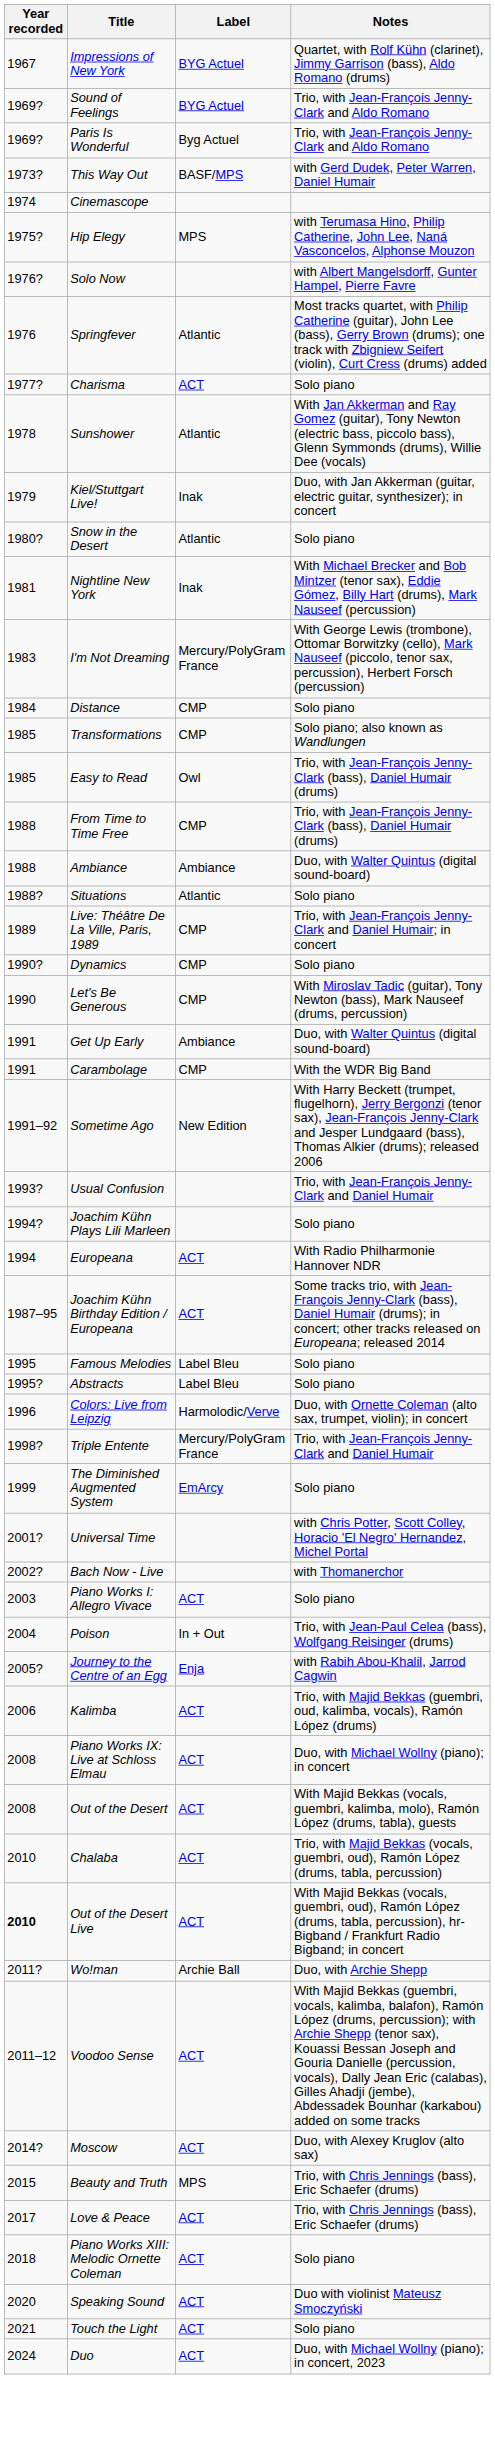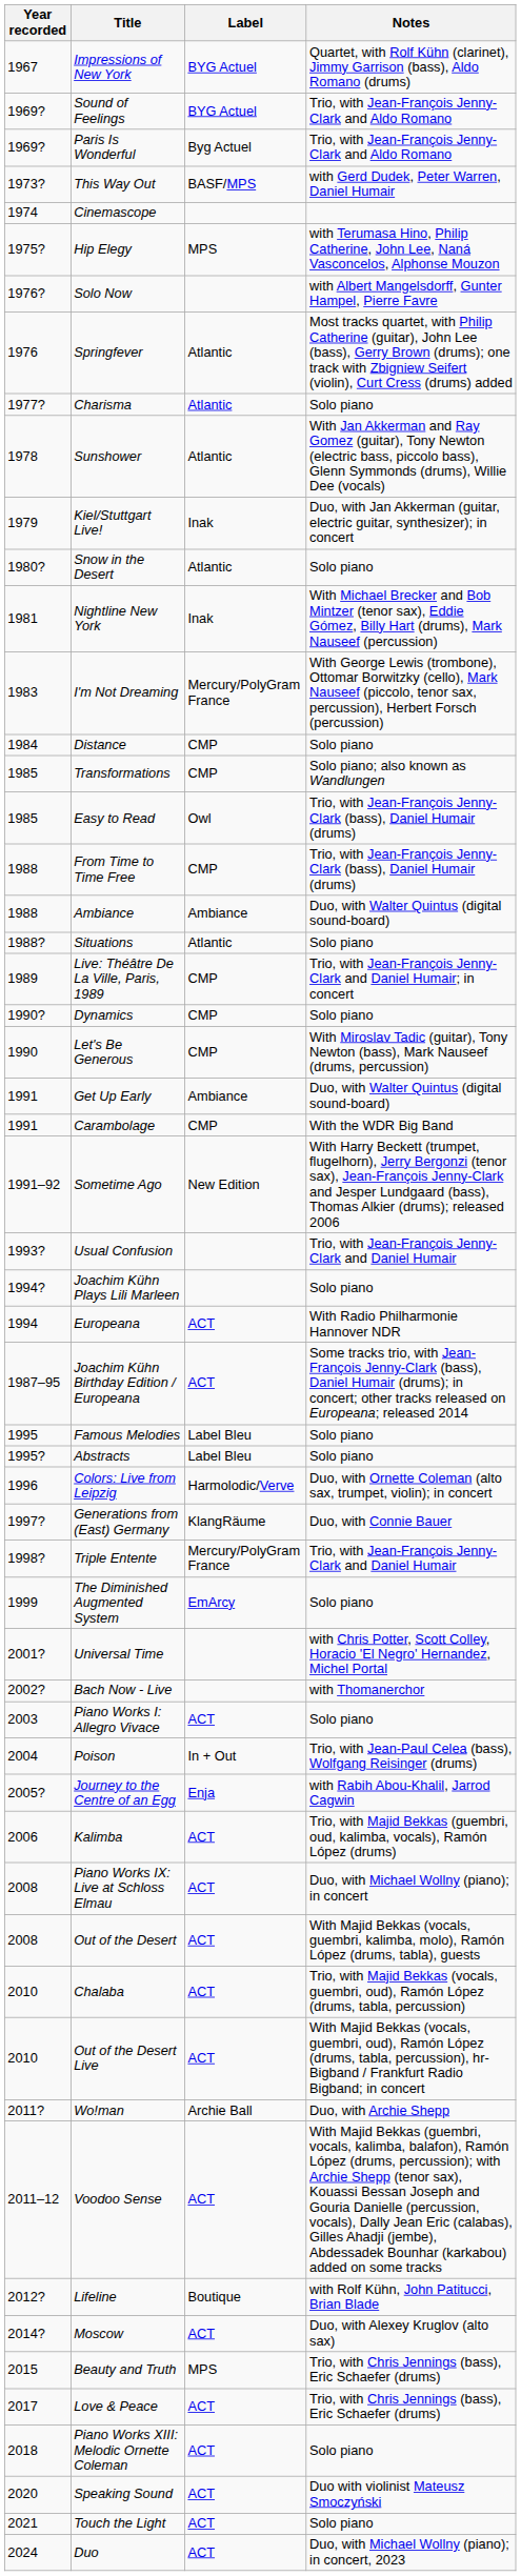 <table class="wikitable sortable">
 <tr>
 <th>Year recorded</th>
 <th>Title</th>
 <th>Label</th>
 <th>Notes</th>
 </tr>
 <tr>
 <td>1967</td>
 <td><em><a href='#'>Impressions of New York</a></em></td>
 <td><a href='#'>BYG Actuel</a></td>
 <td>Quartet, with <a href='#'>Rolf Kühn</a> (clarinet), <a href='#'>Jimmy Garrison</a> (bass), <a href='#'>Aldo Romano</a> (drums)</td>
 </tr>
 <tr>
 <td>1969?</td>
 <td><em>Sound of Feelings</em></td>
 <td><a href='#'>BYG Actuel</a></td>
 <td>Trio, with <a href='#'>Jean-François Jenny-Clark</a> and <a href='#'>Aldo Romano</a></td>
 </tr>
 <tr>
 <td>1969?</td>
 <td><em>Paris Is Wonderful</em></td>
 <td>Byg Actuel</td>
 <td>Trio, with <a href='#'>Jean-François Jenny-Clark</a> and <a href='#'>Aldo Romano</a></td>
 </tr>
 <tr>
 <td>1973?</td>
 <td><em>This Way Out</em></td>
 <td>BASF/<a href='#'>MPS</a></td>
 <td>with <a href='#'>Gerd Dudek</a>, <a href='#'>Peter Warren</a>, <a href='#'>Daniel Humair</a></td>
 </tr>
 <tr>
 <td>1974</td>
 <td><em>Cinemascope</em></td>
 <td></td>
 <td></td>
 </tr>
 <tr>
 <td>1975?</td>
 <td><em>Hip Elegy</em></td>
 <td>MPS</td>
 <td>with <a href='#'>Terumasa Hino</a>, <a href='#'>Philip Catherine</a>, <a href='#'>John Lee</a>, <a href='#'>Naná Vasconcelos</a>, <a href='#'>Alphonse Mouzon</a></td>
 </tr>
 <tr>
 <td>1976?</td>
 <td><em>Solo Now</em></td>
 <td></td>
 <td>with <a href='#'>Albert Mangelsdorff</a>, <a href='#'>Gunter Hampel</a>, <a href='#'>Pierre Favre</a></td>
 </tr>
 <tr>
 <td>1976</td>
 <td><em>Springfever</em></td>
 <td>Atlantic</td>
 <td>Most tracks quartet, with <a href='#'>Philip Catherine</a> (guitar), John Lee (bass), <a href='#'>Gerry Brown</a> (drums); one track with <a href='#'>Zbigniew Seifert</a> (violin), <a href='#'>Curt Cress</a> (drums) added</td>
 </tr>
 <tr>
 <td>1977?</td>
 <td><em>Charisma</em></td>
-<td><a href='#'>ACT</a></td>
+<td><a href='#'>Atlantic</a></td>
 <td>Solo piano</td>
 </tr>
 <tr>
 <td>1978</td>
 <td><em>Sunshower</em></td>
 <td>Atlantic</td>
 <td>With <a href='#'>Jan Akkerman</a> and <a href='#'>Ray Gomez</a> (guitar), Tony Newton (electric bass, piccolo bass), Glenn Symmonds (drums), Willie Dee (vocals)</td>
 </tr>
 <tr>
 <td>1979</td>
 <td><em>Kiel/Stuttgart Live!</em></td>
 <td>Inak</td>
 <td>Duo, with Jan Akkerman (guitar, electric guitar, synthesizer); in concert</td>
 </tr>
 <tr>
 <td>1980?</td>
 <td><em>Snow in the Desert</em></td>
 <td>Atlantic</td>
 <td>Solo piano</td>
 </tr>
 <tr>
 <td>1981</td>
 <td><em>Nightline New York</em></td>
 <td>Inak</td>
 <td>With <a href='#'>Michael Brecker</a> and <a href='#'>Bob Mintzer</a> (tenor sax), <a href='#'>Eddie Gómez</a>, <a href='#'>Billy Hart</a> (drums), <a href='#'>Mark Nauseef</a> (percussion)</td>
 </tr>
 <tr>
 <td>1983</td>
 <td><em>I'm Not Dreaming</em></td>
 <td>Mercury/PolyGram France</td>
 <td>With George Lewis (trombone), Ottomar Borwitzky (cello), <a href='#'>Mark Nauseef</a> (piccolo, tenor sax, percussion), Herbert Forsch (percussion)</td>
 </tr>
 <tr>
 <td>1984</td>
 <td><em>Distance</em></td>
 <td>CMP</td>
 <td>Solo piano</td>
 </tr>
 <tr>
 <td>1985</td>
 <td><em>Transformations</em></td>
 <td>CMP</td>
 <td>Solo piano; also known as <em>Wandlungen</em></td>
 </tr>
 <tr>
 <td>1985</td>
 <td><em>Easy to Read</em></td>
 <td>Owl</td>
 <td>Trio, with <a href='#'>Jean-François Jenny-Clark</a> (bass), <a href='#'>Daniel Humair</a> (drums)</td>
 </tr>
 <tr>
 <td>1988</td>
 <td><em>From Time to Time Free</em></td>
 <td>CMP</td>
 <td>Trio, with <a href='#'>Jean-François Jenny-Clark</a> (bass), <a href='#'>Daniel Humair</a> (drums)</td>
 </tr>
 <tr>
 <td>1988</td>
 <td><em>Ambiance</em></td>
 <td>Ambiance</td>
 <td>Duo, with <a href='#'>Walter Quintus</a> (digital sound-board)</td>
 </tr>
 <tr>
 <td>1988?</td>
 <td><em>Situations</em></td>
 <td>Atlantic</td>
 <td>Solo piano</td>
 </tr>
 <tr>
 <td>1989</td>
 <td><em>Live: Théâtre De La Ville, Paris, 1989</em></td>
 <td>CMP</td>
 <td>Trio, with <a href='#'>Jean-François Jenny-Clark</a> and <a href='#'>Daniel Humair</a>; in concert</td>
 </tr>
 <tr>
 <td>1990?</td>
 <td><em>Dynamics</em></td>
 <td>CMP</td>
 <td>Solo piano</td>
 </tr>
 <tr>
 <td>1990</td>
 <td><em>Let's Be Generous</em></td>
 <td>CMP</td>
 <td>With <a href='#'>Miroslav Tadic</a> (guitar), Tony Newton (bass), Mark Nauseef (drums, percussion)</td>
 </tr>
 <tr>
 <td>1991</td>
 <td><em>Get Up Early</em></td>
 <td>Ambiance</td>
 <td>Duo, with <a href='#'>Walter Quintus</a> (digital sound-board)</td>
 </tr>
 <tr>
 <td>1991</td>
 <td><em>Carambolage</em></td>
 <td>CMP</td>
 <td>With the WDR Big Band</td>
 </tr>
 <tr>
 <td>1991–92</td>
 <td><em>Sometime Ago</em></td>
 <td>New Edition</td>
 <td>With Harry Beckett (trumpet, flugelhorn), <a href='#'>Jerry Bergonzi</a> (tenor sax), <a href='#'>Jean-François Jenny-Clark</a> and Jesper Lundgaard (bass), Thomas Alkier (drums); released 2006</td>
 </tr>
 <tr>
 <td>1993?</td>
 <td><em>Usual Confusion</em></td>
 <td></td>
 <td>Trio, with <a href='#'>Jean-François Jenny-Clark</a> and <a href='#'>Daniel Humair</a></td>
 </tr>
 <tr>
 <td>1994?</td>
 <td><em>Joachim Kühn Plays Lili Marleen</em></td>
 <td></td>
 <td>Solo piano</td>
 </tr>
 <tr>
 <td>1994</td>
 <td><em>Europeana</em></td>
 <td><a href='#'>ACT</a></td>
 <td>With Radio Philharmonie Hannover NDR</td>
 </tr>
 <tr>
 <td>1987–95</td>
 <td><em>Joachim Kühn Birthday Edition / Europeana</em></td>
 <td><a href='#'>ACT</a></td>
 <td>Some tracks trio, with <a href='#'>Jean-François Jenny-Clark</a> (bass), <a href='#'>Daniel Humair</a> (drums); in concert; other tracks released on <em>Europeana</em>; released 2014</td>
 </tr>
 <tr>
 <td>1995</td>
 <td><em>Famous Melodies</em></td>
 <td>Label Bleu</td>
 <td>Solo piano</td>
 </tr>
 <tr>
 <td>1995?</td>
 <td><em>Abstracts</em></td>
 <td>Label Bleu</td>
 <td>Solo piano</td>
 </tr>
 <tr>
 <td>1996</td>
 <td><em><a href='#'>Colors: Live from Leipzig</a></em></td>
 <td>Harmolodic/<a href='#'>Verve</a></td>
 <td>Duo, with <a href='#'>Ornette Coleman</a> (alto sax, trumpet, violin); in concert</td>
 </tr>
 <tr>
+<td>1997?</td>
+<td><em>Generations from (East) Germany</em></td>
+<td>KlangRäume</td>
+<td>Duo, with <a href='#'>Connie Bauer</a></td>
+</tr>
+<tr>
 <td>1998?</td>
 <td><em>Triple Entente</em></td>
 <td>Mercury/PolyGram France</td>
 <td>Trio, with <a href='#'>Jean-François Jenny-Clark</a> and <a href='#'>Daniel Humair</a></td>
 </tr>
 <tr>
 <td>1999</td>
 <td><em>The Diminished Augmented System</em></td>
 <td><a href='#'>EmArcy</a></td>
 <td>Solo piano</td>
 </tr>
 <tr>
 <td>2001?</td>
 <td><em>Universal Time</em></td>
 <td></td>
 <td>with <a href='#'>Chris Potter</a>, <a href='#'>Scott Colley</a>, <a href='#'>Horacio 'El Negro' Hernandez</a>, <a href='#'>Michel Portal</a></td>
 </tr>
 <tr>
 <td>2002?</td>
 <td><em>Bach Now - Live</em></td>
 <td></td>
 <td>with <a href='#'>Thomanerchor</a></td>
 </tr>
 <tr>
 <td>2003</td>
 <td><em>Piano Works I: Allegro Vivace</em></td>
 <td><a href='#'>ACT</a></td>
 <td>Solo piano</td>
 </tr>
 <tr>
 <td>2004</td>
 <td><em>Poison</em></td>
 <td>In + Out</td>
 <td>Trio, with <a href='#'>Jean-Paul Celea</a> (bass), <a href='#'>Wolfgang Reisinger</a> (drums)</td>
 </tr>
 <tr>
 <td>2005?</td>
 <td><em><a href='#'>Journey to the Centre of an Egg</a></em></td>
 <td><a href='#'>Enja</a></td>
 <td>with <a href='#'>Rabih Abou-Khalil</a>, <a href='#'>Jarrod Cagwin</a></td>
 </tr>
 <tr>
 <td>2006</td>
 <td><em>Kalimba</em></td>
 <td><a href='#'>ACT</a></td>
 <td>Trio, with <a href='#'>Majid Bekkas</a> (guembri, oud, kalimba, vocals), Ramón López (drums)</td>
 </tr>
 <tr>
 <td>2008</td>
 <td><em>Piano Works IX: Live at Schloss Elmau</em></td>
 <td><a href='#'>ACT</a></td>
 <td>Duo, with <a href='#'>Michael Wollny</a> (piano); in concert</td>
 </tr>
 <tr>
 <td>2008</td>
 <td><em>Out of the Desert</em></td>
 <td><a href='#'>ACT</a></td>
 <td>With Majid Bekkas (vocals, guembri, kalimba, molo), Ramón López (drums, tabla), guests</td>
 </tr>
 <tr>
 <td>2010</td>
 <td><em>Chalaba</em></td>
 <td><a href='#'>ACT</a></td>
 <td>Trio, with <a href='#'>Majid Bekkas</a> (vocals, guembri, oud), Ramón López (drums, tabla, percussion)</td>
 </tr>
 <tr>
-<td><strong>2010</strong></td>
+<td>2010</td>
 <td><em>Out of the Desert Live</em></td>
 <td><a href='#'>ACT</a></td>
 <td>With Majid Bekkas (vocals, guembri, oud), Ramón López (drums, tabla, percussion), hr-Bigband / Frankfurt Radio Bigband; in concert</td>
 </tr>
 <tr>
 <td>2011?</td>
 <td><em>Wo!man</em></td>
 <td>Archie Ball</td>
 <td>Duo, with <a href='#'>Archie Shepp</a></td>
 </tr>
 <tr>
 <td>2011–12</td>
 <td><em>Voodoo Sense</em></td>
 <td><a href='#'>ACT</a></td>
 <td>With Majid Bekkas (guembri, vocals, kalimba, balafon), Ramón López (drums, percussion); with <a href='#'>Archie Shepp</a> (tenor sax), Kouassi Bessan Joseph and Gouria Danielle (percussion, vocals), Dally Jean Eric (calabas), Gilles Ahadji (jembe), Abdessadek Bounhar (karkabou) added on some tracks</td>
+</tr>
+<tr>
+<td>2012?</td>
+<td><em>Lifeline</em></td>
+<td>Boutique</td>
+<td>with Rolf Kühn, <a href='#'>John Patitucci</a>, <a href='#'>Brian Blade</a></td>
 </tr>
 <tr>
 <td>2014?</td>
 <td><em>Moscow</em></td>
 <td><a href='#'>ACT</a></td>
 <td>Duo, with Alexey Kruglov (alto sax)</td>
 </tr>
 <tr>
 <td>2015</td>
 <td><em>Beauty and Truth</em></td>
 <td>MPS</td>
 <td>Trio, with <a href='#'>Chris Jennings</a> (bass), Eric Schaefer (drums)</td>
 </tr>
 <tr>
 <td>2017</td>
 <td><em>Love & Peace</em></td>
 <td><a href='#'>ACT</a></td>
 <td>Trio, with <a href='#'>Chris Jennings</a> (bass), Eric Schaefer (drums)</td>
 </tr>
 <tr>
 <td>2018</td>
 <td><em>Piano Works XIII: Melodic Ornette Coleman</em></td>
 <td><a href='#'>ACT</a></td>
 <td>Solo piano</td>
 </tr>
 <tr>
 <td>2020</td>
 <td><em>Speaking Sound</em></td>
 <td><a href='#'>ACT</a></td>
 <td>Duo with violinist <a href='#'>Mateusz Smoczyński</a></td>
 </tr>
 <tr>
 <td>2021</td>
 <td><em>Touch the Light</em></td>
 <td><a href='#'>ACT</a></td>
 <td>Solo piano</td>
 </tr>
 <tr>
 <td>2024</td>
 <td><em>Duo</em></td>
 <td><a href='#'>ACT</a></td>
 <td>Duo, with <a href='#'>Michael Wollny</a> (piano); in concert, 2023</td>
 </tr>
 </table>
